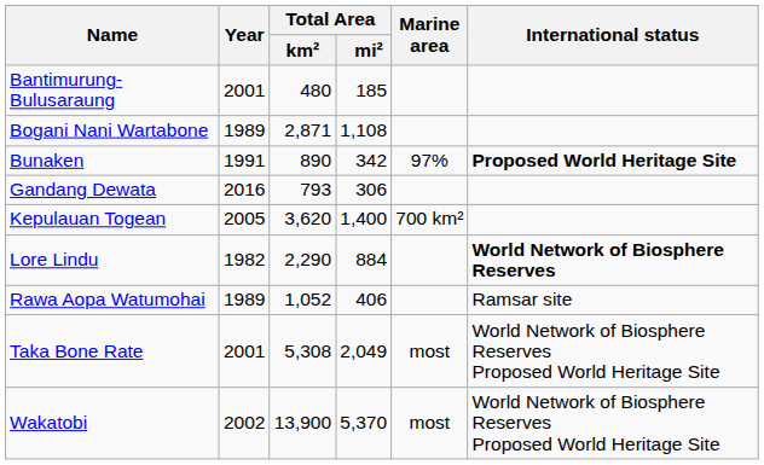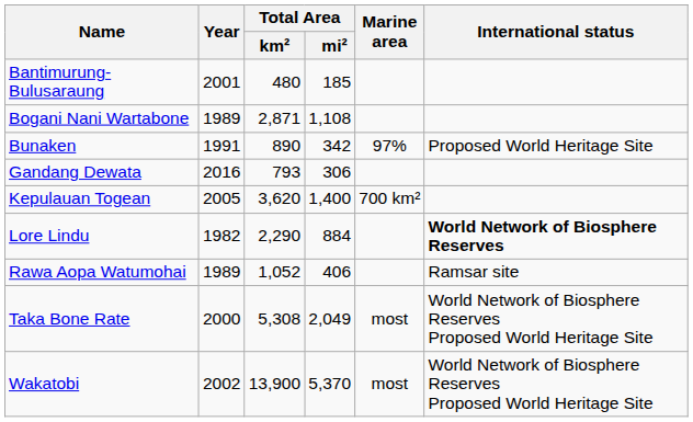 <table class="wikitable">
 <tr>
 <th rowspan=2 width="175">Name</th>
 <th rowspan=2>Year</th>
 <th colspan="2">Total Area</th>
 <th rowspan=2 width="50">Marine area</th>
 <th rowspan=2 width="240">International status</th>
 </tr>
 <tr>
 <th>km²</th>
 <th>  mi²</th>
 </tr>
 <tr>
 <td><a href='#'>Bantimurung-Bulusaraung</a></td>
 <td>2001</td>
 <td align="right">480</td>
 <td align="right">185</td>
 <td></td>
 <td></td>
 </tr>
 <tr>
 <td><a href='#'>Bogani Nani Wartabone</a></td>
 <td>1989</td>
 <td align="right">2,871</td>
 <td align="right">1,108</td>
 <td></td>
 <td></td>
 </tr>
 <tr>
 <td><a href='#'>Bunaken</a></td>
 <td>1991</td>
 <td align="right">890</td>
 <td align="right">342</td>
 <td align="center">97%</td>
-<td><strong>Proposed World Heritage Site </strong></td>
+<td>Proposed World Heritage Site </td>
 </tr>
 <tr>
 <td><a href='#'>Gandang Dewata</a></td>
 <td>2016</td>
 <td align="right">793</td>
 <td align="right">306</td>
 <td></td>
 <td></td>
 </tr>
 <tr>
 <td><a href='#'>Kepulauan Togean</a></td>
 <td>2005</td>
 <td align="right">3,620</td>
 <td align="right">1,400</td>
 <td align="center">700 km²</td>
 <td></td>
 </tr>
 <tr>
 <td><a href='#'>Lore Lindu</a></td>
 <td>1982</td>
 <td align="right">2,290</td>
 <td align="right">884</td>
 <td></td>
 <td><strong>World Network of Biosphere Reserves</strong></td>
 </tr>
 <tr>
 <td><a href='#'>Rawa Aopa Watumohai</a></td>
 <td>1989</td>
 <td align="right">1,052</td>
 <td align="right">406</td>
 <td></td>
 <td>Ramsar site</td>
 </tr>
 <tr>
 <td><a href='#'>Taka Bone Rate</a></td>
-<td>2001</td>
+<td>2000</td>
 <td align="right">5,308</td>
 <td align="right">2,049</td>
 <td align="center">most</td>
 <td>World Network of Biosphere Reserves<br>Proposed World Heritage Site</td>
 </tr>
 <tr>
 <td><a href='#'>Wakatobi</a></td>
 <td>2002</td>
 <td align="right">13,900</td>
 <td align="right">5,370</td>
 <td align="center">most</td>
 <td>World Network of Biosphere Reserves<br>Proposed World Heritage Site</td>
 </tr>
 </table>
